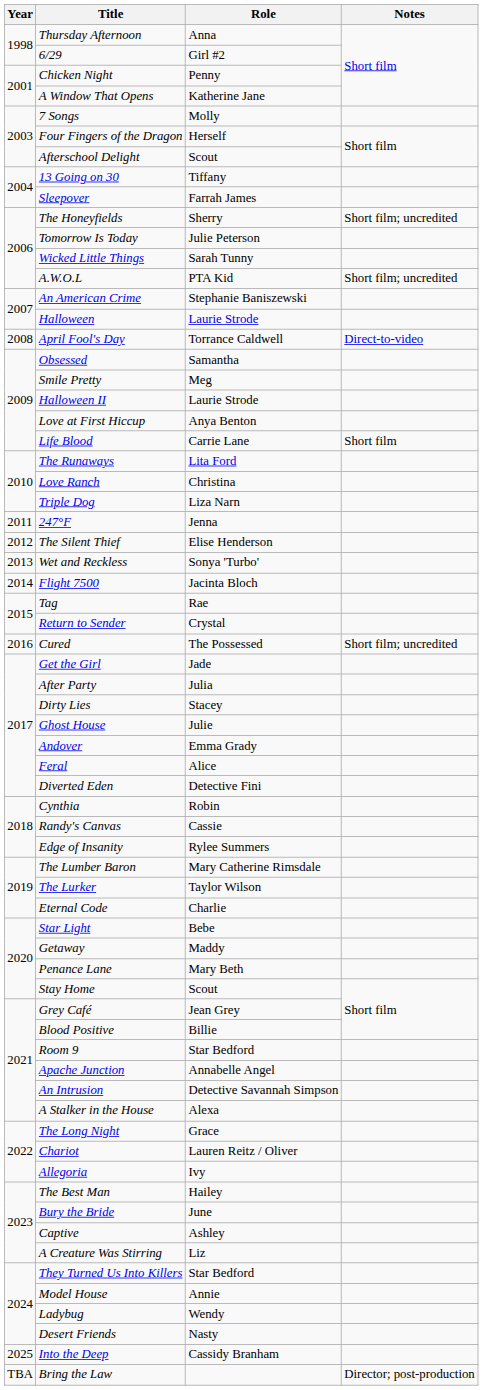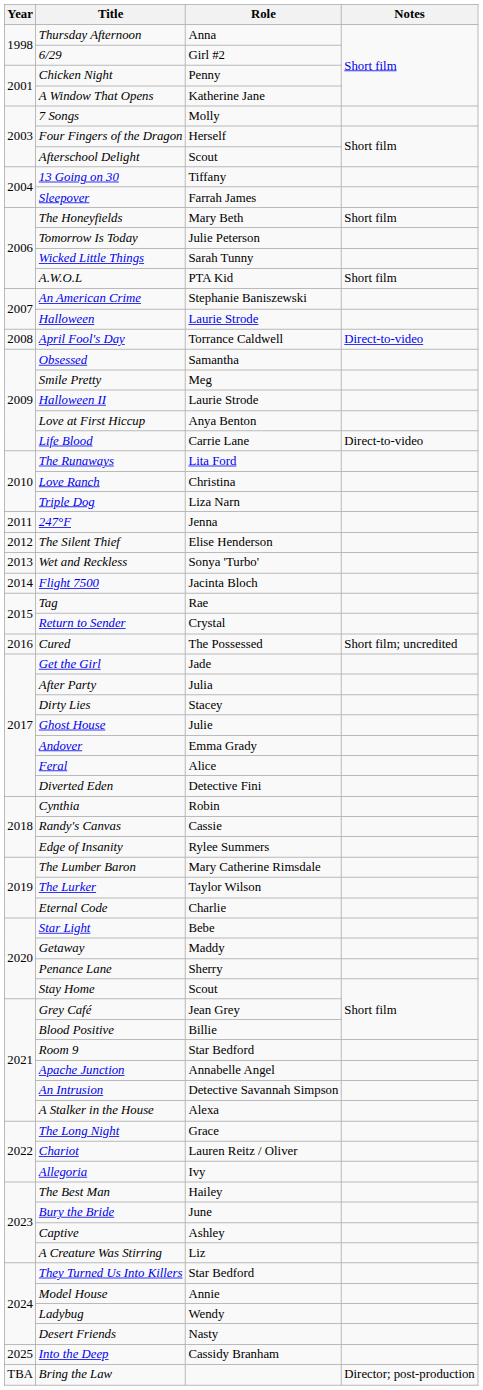 <table class="wikitable sortable">
 <tr>
 <th>Year</th>
 <th>Title</th>
 <th>Role</th>
 <th class="unsortable">Notes</th>
 </tr>
 <tr>
 <td rowspan="2">1998</td>
 <td><em>Thursday Afternoon</em></td>
 <td>Anna</td>
 <td rowspan=4><a href='#'>Short film</a></td>
 </tr>
 <tr>
 <td><em>6/29</em></td>
 <td>Girl #2</td>
 </tr>
 <tr>
 <td rowspan="2">2001</td>
 <td><em>Chicken Night</em></td>
 <td>Penny</td>
 </tr>
 <tr>
 <td><em>A Window That Opens</em></td>
 <td>Katherine Jane</td>
 </tr>
 <tr>
 <td rowspan="3">2003</td>
 <td><em>7 Songs</em></td>
 <td>Molly</td>
 <td></td>
 </tr>
 <tr>
 <td><em>Four Fingers of the Dragon</em></td>
 <td>Herself</td>
 <td rowspan=2>Short film</td>
 </tr>
 <tr>
 <td><em>Afterschool Delight</em></td>
 <td>Scout</td>
 </tr>
 <tr>
 <td rowspan="2">2004</td>
 <td><em><a href='#'>13 Going on 30</a></em></td>
 <td>Tiffany</td>
 <td></td>
 </tr>
 <tr>
 <td><em><a href='#'>Sleepover</a></em></td>
 <td>Farrah James</td>
 <td></td>
 </tr>
 <tr>
 <td rowspan="4">2006</td>
 <td><em>The Honeyfields</em></td>
-<td>Sherry</td>
-<td>Short film; uncredited</td>
+<td>Mary Beth</td>
+<td>Short film</td>
 </tr>
 <tr>
 <td><em>Tomorrow Is Today</em></td>
 <td>Julie Peterson</td>
 <td></td>
 </tr>
 <tr>
 <td><em><a href='#'>Wicked Little Things</a></em></td>
 <td>Sarah Tunny</td>
 <td></td>
 </tr>
 <tr>
 <td><em>A.W.O.L</em></td>
 <td>PTA Kid</td>
-<td>Short film; uncredited</td>
+<td>Short film</td>
 </tr>
 <tr>
 <td rowspan="2">2007</td>
 <td><em><a href='#'>An American Crime</a></em></td>
 <td>Stephanie Baniszewski</td>
 <td></td>
 </tr>
 <tr>
 <td><em><a href='#'>Halloween</a></em></td>
 <td><a href='#'>Laurie Strode</a></td>
 <td></td>
 </tr>
 <tr>
 <td>2008</td>
 <td><em><a href='#'>April Fool's Day</a></em></td>
 <td>Torrance Caldwell</td>
 <td><a href='#'>Direct-to-video</a></td>
 </tr>
 <tr>
 <td rowspan="5">2009</td>
 <td><em><a href='#'>Obsessed</a></em></td>
 <td>Samantha</td>
 <td></td>
 </tr>
 <tr>
 <td><em>Smile Pretty</em></td>
 <td>Meg</td>
 <td></td>
 </tr>
 <tr>
 <td><em><a href='#'>Halloween II</a></em></td>
 <td>Laurie Strode</td>
 <td></td>
 </tr>
 <tr>
 <td><em>Love at First Hiccup</em></td>
 <td>Anya Benton</td>
 <td></td>
 </tr>
 <tr>
 <td><em><a href='#'>Life Blood</a></em></td>
 <td>Carrie Lane</td>
-<td>Short film</td>
+<td>Direct-to-video</td>
 </tr>
 <tr>
 <td rowspan="3">2010</td>
 <td><em><a href='#'>The Runaways</a></em></td>
 <td><a href='#'>Lita Ford</a></td>
 <td></td>
 </tr>
 <tr>
 <td><em><a href='#'>Love Ranch</a></em></td>
 <td>Christina</td>
 <td></td>
 </tr>
 <tr>
 <td><em><a href='#'>Triple Dog</a></em></td>
 <td>Liza Narn</td>
 <td></td>
 </tr>
 <tr>
 <td>2011</td>
 <td><em><a href='#'>247°F</a></em></td>
 <td>Jenna</td>
 <td></td>
 </tr>
 <tr>
 <td>2012</td>
 <td><em>The Silent Thief</em></td>
 <td>Elise Henderson</td>
 <td></td>
 </tr>
 <tr>
 <td>2013</td>
 <td><em>Wet and Reckless</em></td>
 <td>Sonya 'Turbo'</td>
 <td></td>
 </tr>
 <tr>
 <td>2014</td>
 <td><em><a href='#'>Flight 7500</a></em></td>
 <td>Jacinta Bloch</td>
 <td></td>
 </tr>
 <tr>
 <td rowspan="2">2015</td>
 <td><em>Tag</em></td>
 <td>Rae</td>
 <td></td>
 </tr>
 <tr>
 <td><em><a href='#'>Return to Sender</a></em></td>
 <td>Crystal</td>
 <td></td>
 </tr>
 <tr>
 <td>2016</td>
 <td><em>Cured</em></td>
 <td>The Possessed</td>
 <td>Short film; uncredited</td>
 </tr>
 <tr>
 <td rowspan="7">2017</td>
 <td><em><a href='#'>Get the Girl</a></em></td>
 <td>Jade</td>
 <td></td>
 </tr>
 <tr>
 <td><em>After Party</em></td>
 <td>Julia</td>
 <td></td>
 </tr>
 <tr>
 <td><em>Dirty Lies</em></td>
 <td>Stacey</td>
 <td></td>
 </tr>
 <tr>
 <td><em><a href='#'>Ghost House</a></em></td>
 <td>Julie</td>
 <td></td>
 </tr>
 <tr>
 <td><em><a href='#'>Andover</a></em></td>
 <td>Emma Grady</td>
 <td></td>
 </tr>
 <tr>
 <td><a href='#'><em>Feral</em></a></td>
 <td>Alice</td>
 <td></td>
 </tr>
 <tr>
 <td><em>Diverted Eden</em></td>
 <td>Detective Fini</td>
 <td></td>
 </tr>
 <tr>
 <td rowspan="3">2018</td>
 <td><em>Cynthia</em></td>
 <td>Robin</td>
 <td></td>
 </tr>
 <tr>
 <td><em>Randy's Canvas</em></td>
 <td>Cassie</td>
 <td></td>
 </tr>
 <tr>
 <td><em>Edge of Insanity</em></td>
 <td>Rylee Summers</td>
 <td></td>
 </tr>
 <tr>
 <td rowspan="3">2019</td>
 <td><em>The Lumber Baron</em></td>
 <td>Mary Catherine Rimsdale</td>
 <td></td>
 </tr>
 <tr>
 <td><em><a href='#'>The Lurker</a></em></td>
 <td>Taylor Wilson</td>
 <td></td>
 </tr>
 <tr>
 <td><em>Eternal Code</em></td>
 <td>Charlie</td>
 <td></td>
 </tr>
 <tr>
 <td rowspan="4">2020</td>
 <td><em><a href='#'>Star Light</a></em></td>
 <td>Bebe</td>
 <td></td>
 </tr>
 <tr>
 <td><em>Getaway</em></td>
 <td>Maddy</td>
 <td></td>
 </tr>
 <tr>
 <td><em>Penance Lane</em></td>
-<td>Mary Beth</td>
+<td>Sherry</td>
 <td></td>
 </tr>
 <tr>
 <td><em>Stay Home</em></td>
 <td>Scout</td>
 <td rowspan=3>Short film</td>
 </tr>
 <tr>
 <td rowspan="6">2021</td>
 <td><em>Grey Café</em></td>
 <td>Jean Grey</td>
 </tr>
 <tr>
 <td><em>Blood Positive</em></td>
 <td>Billie</td>
 </tr>
 <tr>
 <td><em>Room 9</em></td>
 <td>Star Bedford</td>
 <td></td>
 </tr>
 <tr>
 <td><em><a href='#'>Apache Junction</a></em></td>
 <td>Annabelle Angel</td>
 <td></td>
 </tr>
 <tr>
 <td><em><a href='#'>An Intrusion</a></em></td>
 <td>Detective Savannah Simpson</td>
 <td></td>
 </tr>
 <tr>
 <td><em>A Stalker in the House</em></td>
 <td>Alexa</td>
 <td></td>
 </tr>
 <tr>
 <td rowspan="3">2022</td>
 <td><em><a href='#'>The Long Night</a></em></td>
 <td>Grace</td>
 <td></td>
 </tr>
 <tr>
 <td><em><a href='#'>Chariot</a></em></td>
 <td>Lauren Reitz / Oliver</td>
 <td></td>
 </tr>
 <tr>
 <td><em><a href='#'>Allegoria</a></em></td>
 <td>Ivy</td>
 <td></td>
 </tr>
 <tr>
 <td rowspan="4">2023</td>
 <td><em>The Best Man</em></td>
 <td>Hailey</td>
 <td></td>
 </tr>
 <tr>
 <td><em><a href='#'>Bury the Bride</a></em></td>
 <td>June</td>
 <td></td>
 </tr>
 <tr>
 <td><em>Captive</em></td>
 <td>Ashley</td>
 <td></td>
 </tr>
 <tr>
 <td><em>A Creature Was Stirring</em></td>
 <td>Liz</td>
 <td></td>
 </tr>
 <tr>
 <td rowspan=4>2024</td>
 <td><em><a href='#'>They Turned Us Into Killers</a></em></td>
 <td>Star Bedford</td>
 <td></td>
 </tr>
 <tr>
 <td><em>Model House</em></td>
 <td>Annie</td>
 <td></td>
 </tr>
 <tr>
 <td><em>Ladybug</em></td>
 <td>Wendy</td>
 <td></td>
 </tr>
 <tr>
 <td><em>Desert Friends</em></td>
 <td>Nasty</td>
 <td></td>
 </tr>
 <tr>
 <td>2025</td>
 <td><em><a href='#'>Into the Deep</a></em></td>
 <td>Cassidy Branham</td>
 <td></td>
 </tr>
 <tr>
 <td>TBA</td>
 <td><em>Bring the Law</em></td>
 <td></td>
 <td>Director; post-production</td>
 </tr>
 </table>
